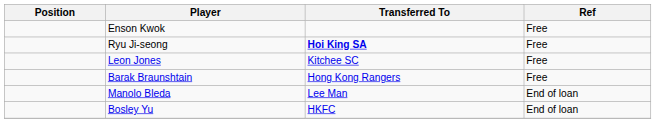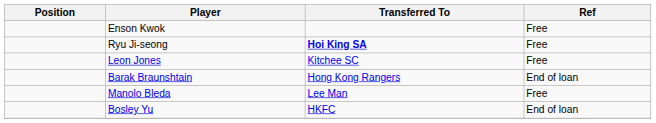 <table class="wikitable sortable" style="width:80%; text-align:center; font-size:100%; text-align:left;">
 <tr>
 <th>Position</th>
 <th>Player</th>
 <th>Transferred To</th>
 <th>Ref</th>
 </tr>
 <tr>
 <td></td>
 <td> Enson Kwok</td>
 <td></td>
 <td>Free</td>
 </tr>
 <tr>
 <td></td>
 <td> Ryu Ji-seong</td>
 <td><strong> <a href='#'>Hoi King SA</a></strong></td>
 <td>Free</td>
 </tr>
 <tr>
 <td></td>
 <td> <a href='#'>Leon Jones</a></td>
 <td> <a href='#'>Kitchee SC</a></td>
 <td>Free</td>
 </tr>
 <tr>
 <td></td>
 <td> <a href='#'>Barak Braunshtain</a></td>
 <td> <a href='#'>Hong Kong Rangers</a></td>
-<td>Free</td>
+<td>End of loan</td>
 </tr>
 <tr>
 <td></td>
 <td> <a href='#'>Manolo Bleda</a></td>
 <td> <a href='#'>Lee Man</a></td>
-<td>End of loan</td>
+<td>Free</td>
 </tr>
 <tr>
 <td></td>
 <td> <a href='#'>Bosley Yu</a></td>
 <td> <a href='#'>HKFC</a></td>
 <td>End of loan</td>
 </tr>
 <tr>
 </tr>
 </table>
